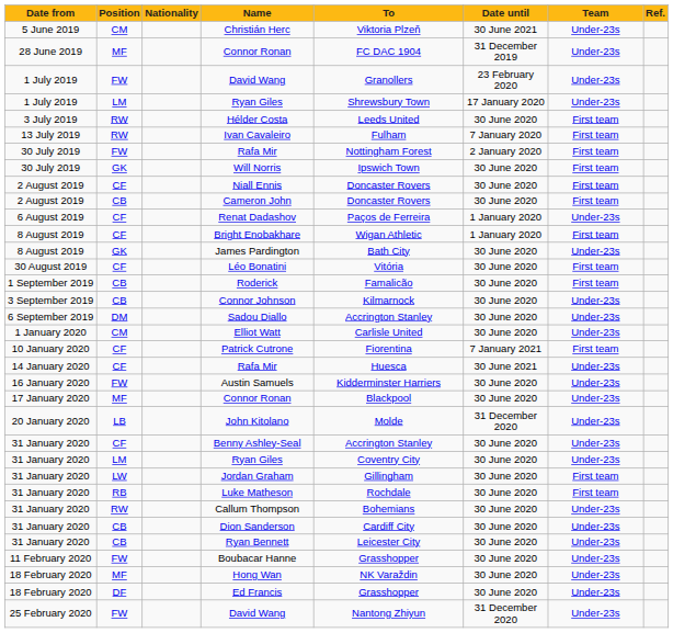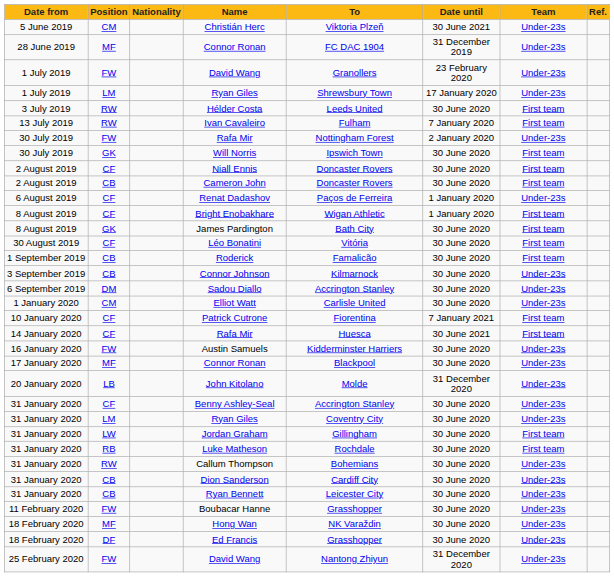 <table class="wikitable"  style="text-align:center; font-size:90%; ">
 <tr>
 <th style="background:#FDB913; color:#231F20; width:120px;">Date from</th>
 <th style="background:#FDB913; color:#231F20; width:50px;">Position</th>
 <th style="background:#FDB913; color:#231F20; width:50px;">Nationality</th>
 <th style="background:#FDB913; color:#231F20; width:150px;">Name</th>
 <th style="background:#FDB913; color:#231F20; width:200px;">To</th>
 <th style="background:#FDB913; color:#231F20; width:110px;">Date until</th>
 <th style="background:#FDB913; color:#231F20; width:125px;">Team</th>
 <th style="background:#FDB913; color:#231F20; width:25px;">Ref.</th>
 </tr>
 <tr>
 <td>5 June 2019</td>
 <td><a href='#'>CM</a></td>
 <td></td>
 <td><a href='#'>Christián Herc</a></td>
 <td> <a href='#'>Viktoria Plzeň</a></td>
 <td>30 June 2021</td>
 <td><a href='#'>Under-23s</a></td>
 <td></td>
 </tr>
 <tr>
 <td>28 June 2019</td>
 <td><a href='#'>MF</a></td>
 <td></td>
 <td><a href='#'>Connor Ronan</a></td>
 <td> <a href='#'>FC DAC 1904</a></td>
 <td>31 December 2019</td>
 <td><a href='#'>Under-23s</a></td>
 <td></td>
 </tr>
 <tr>
 <td>1 July 2019</td>
 <td><a href='#'>FW</a></td>
 <td></td>
 <td><a href='#'>David Wang</a></td>
 <td> <a href='#'>Granollers</a></td>
 <td>23 February 2020</td>
 <td><a href='#'>Under-23s</a></td>
 <td></td>
 </tr>
 <tr>
 <td>1 July 2019</td>
 <td><a href='#'>LM</a></td>
 <td></td>
 <td><a href='#'>Ryan Giles</a></td>
 <td> <a href='#'>Shrewsbury Town</a></td>
 <td>17 January 2020</td>
 <td><a href='#'>Under-23s</a></td>
 <td></td>
 </tr>
 <tr>
 <td>3 July 2019</td>
 <td><a href='#'>RW</a></td>
 <td></td>
 <td><a href='#'>Hélder Costa</a></td>
 <td> <a href='#'>Leeds United</a></td>
 <td>30 June 2020</td>
 <td><a href='#'>First team</a></td>
 <td></td>
 </tr>
 <tr>
 <td>13 July 2019</td>
 <td><a href='#'>RW</a></td>
 <td></td>
 <td><a href='#'>Ivan Cavaleiro</a></td>
 <td> <a href='#'>Fulham</a></td>
 <td>7 January 2020</td>
 <td><a href='#'>First team</a></td>
 <td></td>
 </tr>
 <tr>
 <td>30 July 2019</td>
 <td><a href='#'>FW</a></td>
 <td></td>
 <td><a href='#'>Rafa Mir</a></td>
 <td> <a href='#'>Nottingham Forest</a></td>
 <td>2 January 2020</td>
-<td><a href='#'>First team</a></td>
+<td><a href='#'>Under-23s</a></td>
 <td></td>
 </tr>
 <tr>
 <td>30 July 2019</td>
 <td><a href='#'>GK</a></td>
 <td></td>
 <td><a href='#'>Will Norris</a></td>
 <td> <a href='#'>Ipswich Town</a></td>
 <td>30 June 2020</td>
 <td><a href='#'>First team</a></td>
 <td></td>
 </tr>
 <tr>
 <td>2 August 2019</td>
 <td><a href='#'>CF</a></td>
 <td></td>
 <td><a href='#'>Niall Ennis</a></td>
 <td> <a href='#'>Doncaster Rovers</a></td>
 <td>30 June 2020</td>
 <td><a href='#'>First team</a></td>
 <td></td>
 </tr>
 <tr>
 <td>2 August 2019</td>
 <td><a href='#'>CB</a></td>
 <td></td>
 <td><a href='#'>Cameron John</a></td>
 <td> <a href='#'>Doncaster Rovers</a></td>
 <td>30 June 2020</td>
 <td><a href='#'>First team</a></td>
 <td></td>
 </tr>
 <tr>
 <td>6 August 2019</td>
 <td><a href='#'>CF</a></td>
 <td></td>
 <td><a href='#'>Renat Dadashov</a></td>
 <td> <a href='#'>Paços de Ferreira</a></td>
 <td>1 January 2020</td>
 <td><a href='#'>Under-23s</a></td>
 <td></td>
 </tr>
 <tr>
 <td>8 August 2019</td>
 <td><a href='#'>CF</a></td>
 <td></td>
 <td><a href='#'>Bright Enobakhare</a></td>
 <td> <a href='#'>Wigan Athletic</a></td>
 <td>1 January 2020</td>
 <td><a href='#'>First team</a></td>
 <td></td>
 </tr>
 <tr>
 <td>8 August 2019</td>
 <td><a href='#'>GK</a></td>
 <td></td>
 <td>James Pardington</td>
 <td> <a href='#'>Bath City</a></td>
 <td>30 June 2020</td>
-<td><a href='#'>Under-23s</a></td>
+<td><a href='#'>First team</a></td>
 <td></td>
 </tr>
 <tr>
 <td>30 August 2019</td>
 <td><a href='#'>CF</a></td>
 <td></td>
 <td><a href='#'>Léo Bonatini</a></td>
 <td> <a href='#'>Vitória</a></td>
 <td>30 June 2020</td>
 <td><a href='#'>First team</a></td>
 <td></td>
 </tr>
 <tr>
 <td>1 September 2019</td>
 <td><a href='#'>CB</a></td>
 <td></td>
 <td><a href='#'>Roderick</a></td>
 <td> <a href='#'>Famalicão</a></td>
 <td>30 June 2020</td>
 <td><a href='#'>First team</a></td>
 <td></td>
 </tr>
 <tr>
 <td>3 September 2019</td>
 <td><a href='#'>CB</a></td>
 <td></td>
 <td><a href='#'>Connor Johnson</a></td>
 <td> <a href='#'>Kilmarnock</a></td>
 <td>30 June 2020</td>
 <td><a href='#'>Under-23s</a></td>
 <td></td>
 </tr>
 <tr>
 <td>6 September 2019</td>
 <td><a href='#'>DM</a></td>
 <td></td>
 <td><a href='#'>Sadou Diallo</a></td>
 <td> <a href='#'>Accrington Stanley</a></td>
 <td>30 June 2020</td>
 <td><a href='#'>Under-23s</a></td>
 <td></td>
 </tr>
 <tr>
 <td>1 January 2020</td>
 <td><a href='#'>CM</a></td>
 <td></td>
 <td><a href='#'>Elliot Watt</a></td>
 <td> <a href='#'>Carlisle United</a></td>
 <td>30 June 2020</td>
 <td><a href='#'>Under-23s</a></td>
 <td></td>
 </tr>
 <tr>
 <td>10 January 2020</td>
 <td><a href='#'>CF</a></td>
 <td></td>
 <td><a href='#'>Patrick Cutrone</a></td>
 <td> <a href='#'>Fiorentina</a></td>
 <td>7 January 2021</td>
 <td><a href='#'>First team</a></td>
 <td></td>
 </tr>
 <tr>
 <td>14 January 2020</td>
 <td><a href='#'>CF</a></td>
 <td></td>
 <td><a href='#'>Rafa Mir</a></td>
 <td> <a href='#'>Huesca</a></td>
 <td>30 June 2021</td>
-<td><a href='#'>Under-23s</a></td>
+<td><a href='#'>First team</a></td>
 <td></td>
 </tr>
 <tr>
 <td>16 January 2020</td>
 <td><a href='#'>FW</a></td>
 <td></td>
 <td>Austin Samuels</td>
 <td> <a href='#'>Kidderminster Harriers</a></td>
 <td>30 June 2020</td>
 <td><a href='#'>Under-23s</a></td>
 <td></td>
 </tr>
 <tr>
 <td>17 January 2020</td>
 <td><a href='#'>MF</a></td>
 <td></td>
 <td><a href='#'>Connor Ronan</a></td>
 <td> <a href='#'>Blackpool</a></td>
 <td>30 June 2020</td>
 <td><a href='#'>Under-23s</a></td>
 <td></td>
 </tr>
 <tr>
 <td>20 January 2020</td>
 <td><a href='#'>LB</a></td>
 <td></td>
 <td><a href='#'>John Kitolano</a></td>
 <td> <a href='#'>Molde</a></td>
 <td>31 December 2020</td>
 <td><a href='#'>Under-23s</a></td>
 <td></td>
 </tr>
 <tr>
 <td>31 January 2020</td>
 <td><a href='#'>CF</a></td>
 <td></td>
 <td><a href='#'>Benny Ashley-Seal</a></td>
 <td> <a href='#'>Accrington Stanley</a></td>
 <td>30 June 2020</td>
 <td><a href='#'>Under-23s</a></td>
 <td></td>
 </tr>
 <tr>
 <td>31 January 2020</td>
 <td><a href='#'>LM</a></td>
 <td></td>
 <td><a href='#'>Ryan Giles</a></td>
 <td> <a href='#'>Coventry City</a></td>
 <td>30 June 2020</td>
 <td><a href='#'>Under-23s</a></td>
 <td></td>
 </tr>
 <tr>
 <td>31 January 2020</td>
 <td><a href='#'>LW</a></td>
 <td></td>
 <td><a href='#'>Jordan Graham</a></td>
 <td> <a href='#'>Gillingham</a></td>
 <td>30 June 2020</td>
 <td><a href='#'>First team</a></td>
 <td></td>
 </tr>
 <tr>
 <td>31 January 2020</td>
 <td><a href='#'>RB</a></td>
 <td></td>
 <td><a href='#'>Luke Matheson</a></td>
 <td> <a href='#'>Rochdale</a></td>
 <td>30 June 2020</td>
 <td><a href='#'>First team</a></td>
 <td></td>
 </tr>
 <tr>
 <td>31 January 2020</td>
 <td><a href='#'>RW</a></td>
 <td></td>
 <td>Callum Thompson</td>
 <td> <a href='#'>Bohemians</a></td>
 <td>30 June 2020</td>
 <td><a href='#'>Under-23s</a></td>
 <td></td>
 </tr>
 <tr>
 <td>31 January 2020</td>
 <td><a href='#'>CB</a></td>
 <td></td>
 <td><a href='#'>Dion Sanderson</a></td>
 <td> <a href='#'>Cardiff City</a></td>
 <td>30 June 2020</td>
 <td><a href='#'>Under-23s</a></td>
 <td></td>
 </tr>
 <tr>
 <td>31 January 2020</td>
 <td><a href='#'>CB</a></td>
 <td></td>
 <td><a href='#'>Ryan Bennett</a></td>
 <td> <a href='#'>Leicester City</a></td>
 <td>30 June 2020</td>
 <td><a href='#'>Under-23s</a></td>
 <td></td>
 </tr>
 <tr>
 <td>11 February 2020</td>
 <td><a href='#'>FW</a></td>
 <td></td>
 <td>Boubacar Hanne</td>
 <td> <a href='#'>Grasshopper</a></td>
 <td>30 June 2020</td>
 <td><a href='#'>Under-23s</a></td>
 <td></td>
 </tr>
 <tr>
 <td>18 February 2020</td>
 <td><a href='#'>MF</a></td>
 <td></td>
 <td><a href='#'>Hong Wan</a></td>
 <td> <a href='#'>NK Varaždin</a></td>
 <td>30 June 2020</td>
 <td><a href='#'>Under-23s</a></td>
 <td></td>
 </tr>
 <tr>
 <td>18 February 2020</td>
 <td><a href='#'>DF</a></td>
 <td></td>
 <td><a href='#'>Ed Francis</a></td>
 <td> <a href='#'>Grasshopper</a></td>
 <td>30 June 2020</td>
 <td><a href='#'>Under-23s</a></td>
 <td></td>
 </tr>
 <tr>
 <td>25 February 2020</td>
 <td><a href='#'>FW</a></td>
 <td></td>
 <td><a href='#'>David Wang</a></td>
 <td> <a href='#'>Nantong Zhiyun</a></td>
 <td>31 December 2020</td>
 <td><a href='#'>Under-23s</a></td>
 <td></td>
 </tr>
 </table>
